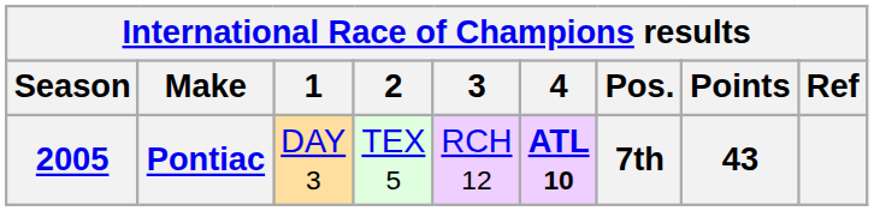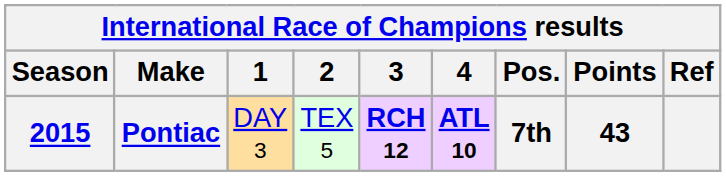 <table class="wikitable" style="text-align:center; font-size:75%">
 <tr>
 <th colspan=9><a href='#'>International Race of Champions</a> results</th>
 </tr>
 <tr>
 <th>Season</th>
 <th>Make</th>
 <th>1</th>
 <th>2</th>
 <th>3</th>
 <th>4</th>
 <th>Pos.</th>
 <th>Points</th>
 <th>Ref</th>
 </tr>
 <tr>
-<th><a href='#'>2005</a></th>
+<th><a href='#'>2015</a></th>
 <th><a href='#'>Pontiac</a></th>
 <td style="background:#FFDF9F;"><a href='#'>DAY</a><br><small>3</small></td>
 <td style="background:#DFFFDF;"><a href='#'>TEX</a><br><small>5</small></td>
-<td style="background:#EFCFFF;"><a href='#'>RCH</a><br><small>12</small></td>
+<td style="background:#EFCFFF;"><strong><a href='#'>RCH</a><br><small>12</small></strong></td>
 <td style="background:#EFCFFF;"><strong><a href='#'>ATL</a><br><small>10</small></strong></td>
 <th>7th</th>
 <th>43</th>
 <th></th>
 </tr>
 </table>
